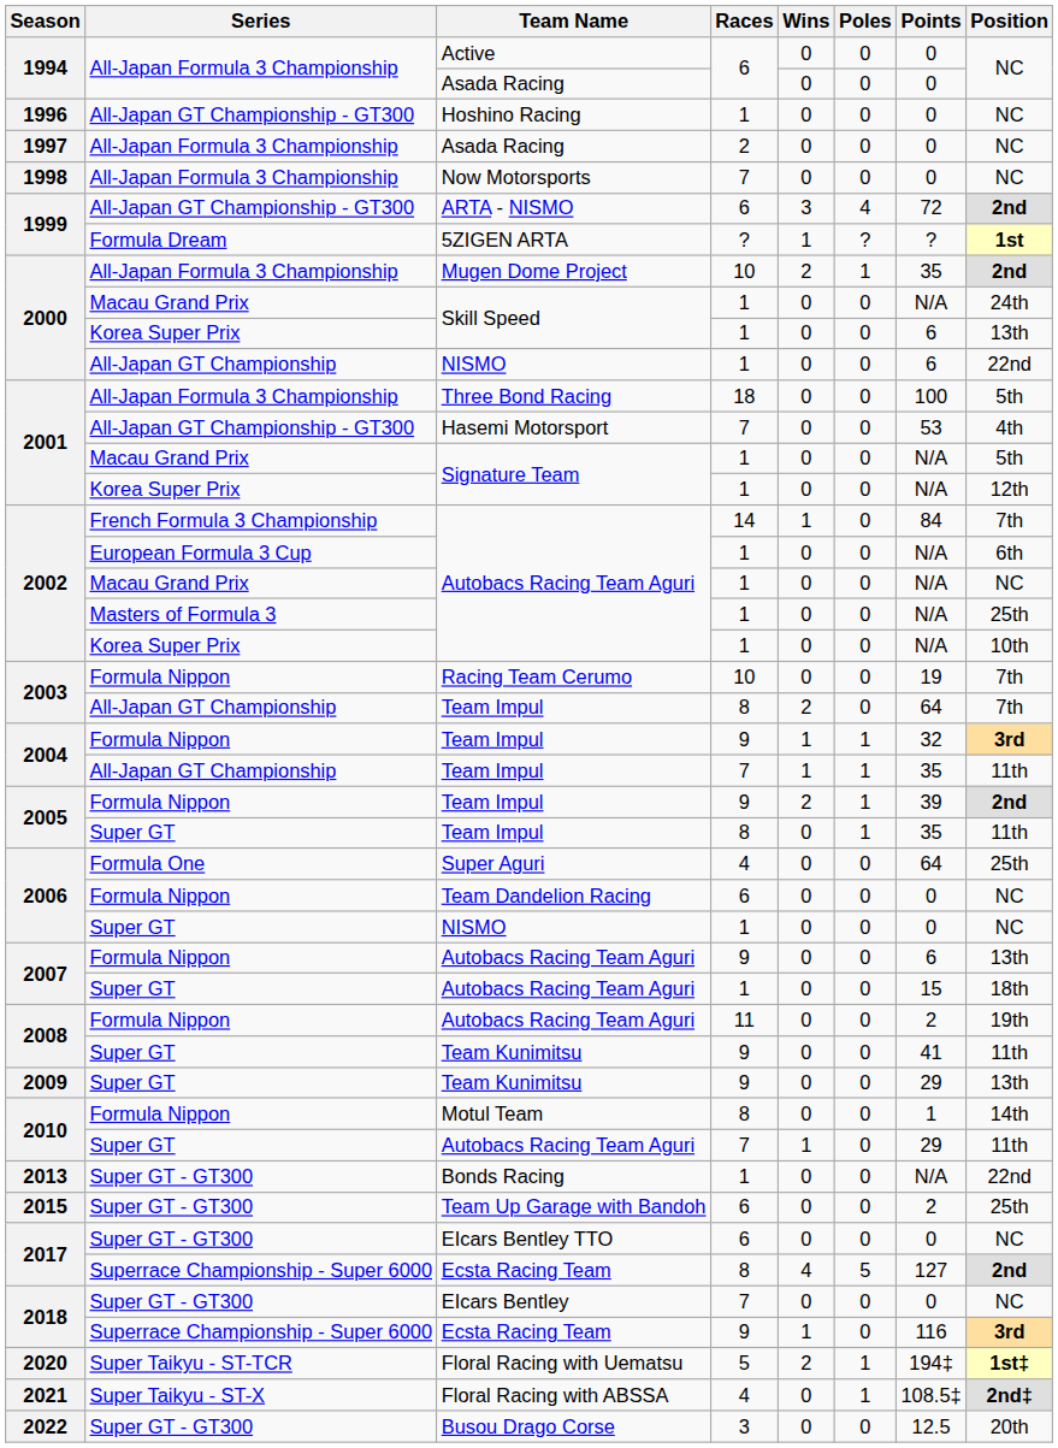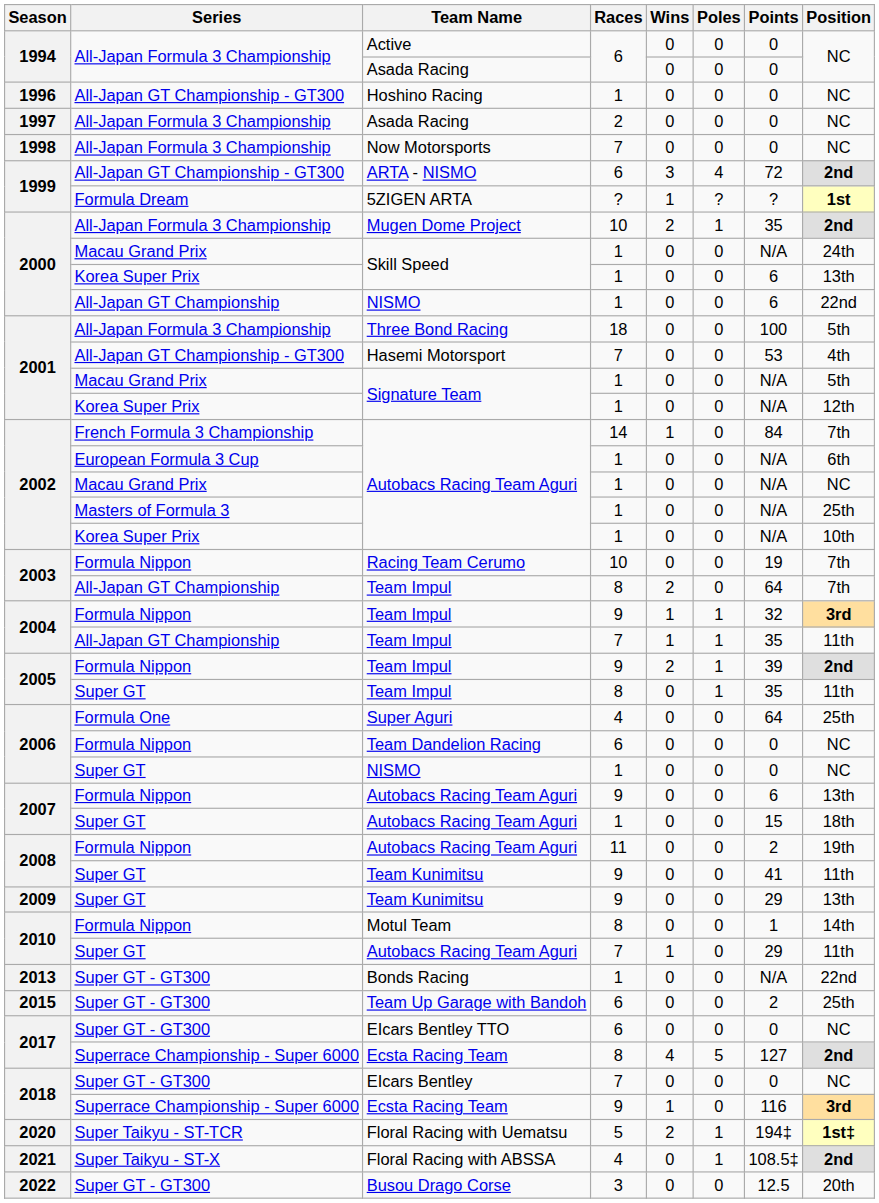 <table class="wikitable" style="font-size: 90%; text-align:center">
 <tr>
 <th>Season</th>
 <th>Series</th>
 <th>Team Name</th>
 <th>Races</th>
 <th>Wins</th>
 <th>Poles</th>
 <th>Points</th>
 <th>Position</th>
 </tr>
 <tr>
 <th rowspan=2>1994</th>
 <td align=left rowspan=2><a href='#'>All-Japan Formula 3 Championship</a></td>
 <td align=left>Active</td>
 <td rowspan=2>6</td>
 <td>0</td>
 <td>0</td>
 <td>0</td>
 <td rowspan=2>NC</td>
 </tr>
 <tr>
 <td align=left>Asada Racing</td>
 <td>0</td>
 <td>0</td>
 <td>0</td>
 </tr>
 <tr>
 <th>1996</th>
 <td align=left><a href='#'>All-Japan GT Championship - GT300</a></td>
 <td align=left>Hoshino Racing</td>
 <td>1</td>
 <td>0</td>
 <td>0</td>
 <td>0</td>
 <td>NC</td>
 </tr>
 <tr>
 <th>1997</th>
 <td align=left><a href='#'>All-Japan Formula 3 Championship</a></td>
 <td align=left>Asada Racing</td>
 <td>2</td>
 <td>0</td>
 <td>0</td>
 <td>0</td>
 <td>NC</td>
 </tr>
 <tr>
 <th>1998</th>
 <td align=left><a href='#'>All-Japan Formula 3 Championship</a></td>
 <td align=left>Now Motorsports</td>
 <td>7</td>
 <td>0</td>
 <td>0</td>
 <td>0</td>
 <td>NC</td>
 </tr>
 <tr>
 <th rowspan="2">1999</th>
 <td align="left"><a href='#'>All-Japan GT Championship - GT300</a></td>
 <td align="left"><a href='#'>ARTA</a> - <a href='#'>NISMO</a></td>
 <td>6</td>
 <td>3</td>
 <td>4</td>
 <td>72</td>
 <td style="background:#DFDFDF;"><strong>2nd</strong></td>
 </tr>
 <tr>
 <td align="left"><a href='#'>Formula Dream</a></td>
 <td align="left">5ZIGEN ARTA</td>
 <td>?</td>
 <td>1</td>
 <td>?</td>
 <td>?</td>
 <td style="background:#FFFFBF;"><strong>1st</strong></td>
 </tr>
 <tr>
 <th rowspan="4">2000</th>
 <td align="left"><a href='#'>All-Japan Formula 3 Championship</a></td>
 <td align="left"><a href='#'>Mugen Dome Project</a></td>
 <td>10</td>
 <td>2</td>
 <td>1</td>
 <td>35</td>
 <td style="background:#DFDFDF;"><strong>2nd</strong></td>
 </tr>
 <tr>
 <td align=left><a href='#'>Macau Grand Prix</a></td>
 <td align=left rowspan=2>Skill Speed</td>
 <td>1</td>
 <td>0</td>
 <td>0</td>
 <td>N/A</td>
 <td>24th</td>
 </tr>
 <tr>
 <td align=left><a href='#'>Korea Super Prix</a></td>
 <td>1</td>
 <td>0</td>
 <td>0</td>
 <td>6</td>
 <td>13th</td>
 </tr>
 <tr>
 <td align=left><a href='#'>All-Japan GT Championship</a></td>
 <td align=left><a href='#'>NISMO</a></td>
 <td>1</td>
 <td>0</td>
 <td>0</td>
 <td>6</td>
 <td>22nd</td>
 </tr>
 <tr>
 <th rowspan="4">2001</th>
 <td align="left"><a href='#'>All-Japan Formula 3 Championship</a></td>
 <td align="left"><a href='#'>Three Bond Racing</a></td>
 <td>18</td>
 <td>0</td>
 <td>0</td>
 <td>100</td>
 <td>5th</td>
 </tr>
 <tr>
 <td align=left><a href='#'>All-Japan GT Championship - GT300</a></td>
 <td align=left>Hasemi Motorsport</td>
 <td>7</td>
 <td>0</td>
 <td>0</td>
 <td>53</td>
 <td>4th</td>
 </tr>
 <tr>
 <td align=left><a href='#'>Macau Grand Prix</a></td>
 <td align=left rowspan=2><a href='#'>Signature Team</a></td>
 <td>1</td>
 <td>0</td>
 <td>0</td>
 <td>N/A</td>
 <td>5th</td>
 </tr>
 <tr>
 <td align=left><a href='#'>Korea Super Prix</a></td>
 <td>1</td>
 <td>0</td>
 <td>0</td>
 <td>N/A</td>
 <td>12th</td>
 </tr>
 <tr>
 <th rowspan=5>2002</th>
 <td align=left><a href='#'>French Formula 3 Championship</a></td>
 <td align=left rowspan=5><a href='#'>Autobacs Racing Team Aguri</a></td>
 <td>14</td>
 <td>1</td>
 <td>0</td>
 <td>84</td>
 <td>7th</td>
 </tr>
 <tr>
 <td align=left><a href='#'>European Formula 3 Cup</a></td>
 <td>1</td>
 <td>0</td>
 <td>0</td>
 <td>N/A</td>
 <td>6th</td>
 </tr>
 <tr>
 <td align=left><a href='#'>Macau Grand Prix</a></td>
 <td>1</td>
 <td>0</td>
 <td>0</td>
 <td>N/A</td>
 <td>NC</td>
 </tr>
 <tr>
 <td align=left><a href='#'>Masters of Formula 3</a></td>
 <td>1</td>
 <td>0</td>
 <td>0</td>
 <td>N/A</td>
 <td>25th</td>
 </tr>
 <tr>
 <td align=left><a href='#'>Korea Super Prix</a></td>
 <td>1</td>
 <td>0</td>
 <td>0</td>
 <td>N/A</td>
 <td>10th</td>
 </tr>
 <tr>
 <th rowspan=2>2003</th>
 <td align=left><a href='#'>Formula Nippon</a></td>
 <td align=left><a href='#'>Racing Team Cerumo</a></td>
 <td>10</td>
 <td>0</td>
 <td>0</td>
 <td>19</td>
 <td>7th</td>
 </tr>
 <tr>
 <td align=left><a href='#'>All-Japan GT Championship</a></td>
 <td align=left><a href='#'>Team Impul</a></td>
 <td>8</td>
 <td>2</td>
 <td>0</td>
 <td>64</td>
 <td>7th</td>
 </tr>
 <tr>
 <th rowspan="2">2004</th>
 <td align=left><a href='#'>Formula Nippon</a></td>
 <td align=left><a href='#'>Team Impul</a></td>
 <td>9</td>
 <td>1</td>
 <td>1</td>
 <td>32</td>
 <td style="background:#FFDF9F;"><strong>3rd</strong></td>
 </tr>
 <tr>
 <td align=left><a href='#'>All-Japan GT Championship</a></td>
 <td align=left><a href='#'>Team Impul</a></td>
 <td>7</td>
 <td>1</td>
 <td>1</td>
 <td>35</td>
 <td>11th</td>
 </tr>
 <tr>
 <th rowspan=2>2005</th>
 <td align=left><a href='#'>Formula Nippon</a></td>
 <td align=left><a href='#'>Team Impul</a></td>
 <td>9</td>
 <td>2</td>
 <td>1</td>
 <td>39</td>
 <td style="background:#DFDFDF;"><strong>2nd</strong></td>
 </tr>
 <tr>
 <td align=left><a href='#'>Super GT</a></td>
 <td align=left><a href='#'>Team Impul</a></td>
 <td>8</td>
 <td>0</td>
 <td>1</td>
 <td>35</td>
 <td>11th</td>
 </tr>
 <tr>
 <th rowspan=3>2006</th>
 <td align=left><a href='#'>Formula One</a></td>
 <td align=left><a href='#'>Super Aguri</a></td>
 <td>4</td>
 <td>0</td>
 <td>0</td>
 <td>64</td>
 <td>25th</td>
 </tr>
 <tr>
 <td align=left><a href='#'>Formula Nippon</a></td>
 <td align=left><a href='#'>Team Dandelion Racing</a></td>
 <td>6</td>
 <td>0</td>
 <td>0</td>
 <td>0</td>
 <td>NC</td>
 </tr>
 <tr>
 <td align=left><a href='#'>Super GT</a></td>
 <td align=left><a href='#'>NISMO</a></td>
 <td>1</td>
 <td>0</td>
 <td>0</td>
 <td>0</td>
 <td>NC</td>
 </tr>
 <tr>
 <th rowspan=2>2007</th>
 <td align=left><a href='#'>Formula Nippon</a></td>
 <td align=left><a href='#'>Autobacs Racing Team Aguri</a></td>
 <td>9</td>
 <td>0</td>
 <td>0</td>
 <td>6</td>
 <td>13th</td>
 </tr>
 <tr>
 <td align=left><a href='#'>Super GT</a></td>
 <td align=left><a href='#'>Autobacs Racing Team Aguri</a></td>
 <td>1</td>
 <td>0</td>
 <td>0</td>
 <td>15</td>
 <td>18th</td>
 </tr>
 <tr>
 <th rowspan=2>2008</th>
 <td align=left><a href='#'>Formula Nippon</a></td>
 <td align=left><a href='#'>Autobacs Racing Team Aguri</a></td>
 <td>11</td>
 <td>0</td>
 <td>0</td>
 <td>2</td>
 <td>19th</td>
 </tr>
 <tr>
 <td align=left><a href='#'>Super GT</a></td>
 <td align=left><a href='#'>Team Kunimitsu</a></td>
 <td>9</td>
 <td>0</td>
 <td>0</td>
 <td>41</td>
 <td>11th</td>
 </tr>
 <tr>
 <th>2009</th>
 <td align=left><a href='#'>Super GT</a></td>
 <td align=left><a href='#'>Team Kunimitsu</a></td>
 <td>9</td>
 <td>0</td>
 <td>0</td>
 <td>29</td>
 <td>13th</td>
 </tr>
 <tr>
 <th rowspan=2>2010</th>
 <td align=left><a href='#'>Formula Nippon</a></td>
 <td align=left>Motul Team</td>
 <td>8</td>
 <td>0</td>
 <td>0</td>
 <td>1</td>
 <td>14th</td>
 </tr>
 <tr>
 <td align=left><a href='#'>Super GT</a></td>
 <td align=left><a href='#'>Autobacs Racing Team Aguri</a></td>
 <td>7</td>
 <td>1</td>
 <td>0</td>
 <td>29</td>
 <td>11th</td>
 </tr>
 <tr>
 <th>2013</th>
 <td align=left><a href='#'>Super GT - GT300</a></td>
 <td align=left>Bonds Racing</td>
 <td>1</td>
 <td>0</td>
 <td>0</td>
 <td>N/A</td>
 <td>22nd</td>
 </tr>
 <tr>
 <th>2015</th>
 <td align=left><a href='#'>Super GT - GT300</a></td>
 <td align=left><a href='#'>Team Up Garage with Bandoh</a></td>
 <td>6</td>
 <td>0</td>
 <td>0</td>
 <td>2</td>
 <td>25th</td>
 </tr>
 <tr>
 <th rowspan="2">2017</th>
 <td align=left><a href='#'>Super GT - GT300</a></td>
 <td align=left>EIcars Bentley TTO</td>
 <td>6</td>
 <td>0</td>
 <td>0</td>
 <td>0</td>
 <td>NC</td>
 </tr>
 <tr>
 <td align=left><a href='#'>Superrace Championship - Super 6000</a></td>
 <td align=left><a href='#'>Ecsta Racing Team</a></td>
 <td>8</td>
 <td>4</td>
 <td>5</td>
 <td>127</td>
 <td style="background:#DFDFDF;"><strong>2nd</strong></td>
 </tr>
 <tr>
 <th rowspan="2">2018</th>
 <td align=left><a href='#'>Super GT - GT300</a></td>
 <td align=left>EIcars Bentley</td>
 <td>7</td>
 <td>0</td>
 <td>0</td>
 <td>0</td>
 <td>NC</td>
 </tr>
 <tr>
 <td align=left><a href='#'>Superrace Championship - Super 6000</a></td>
 <td align=left><a href='#'>Ecsta Racing Team</a></td>
 <td>9</td>
 <td>1</td>
 <td>0</td>
 <td>116</td>
 <td style="background:#FFDF9F;"><strong>3rd</strong></td>
 </tr>
 <tr>
 <th>2020</th>
 <td align=left><a href='#'>Super Taikyu - ST-TCR</a></td>
 <td align=left>Floral Racing with Uematsu</td>
 <td>5</td>
 <td>2</td>
 <td>1</td>
 <td>194‡</td>
 <td style="background:#FFFFBF;"><strong>1st‡</strong></td>
 </tr>
 <tr>
 <th>2021</th>
 <td align=left><a href='#'>Super Taikyu - ST-X</a></td>
 <td align=left>Floral Racing with ABSSA</td>
 <td>4</td>
 <td>0</td>
 <td>1</td>
 <td>108.5‡</td>
-<td style="background:#DFDFDF;"><strong>2nd‡</strong></td>
+<td style="background:#DFDFDF;"><strong>2nd</strong></td>
 </tr>
 <tr>
 <th>2022</th>
 <td align="left"><a href='#'>Super GT - GT300</a></td>
 <td align="left"><a href='#'>Busou Drago Corse</a></td>
 <td>3</td>
 <td>0</td>
 <td>0</td>
 <td>12.5</td>
 <td>20th</td>
 </tr>
 </table>
